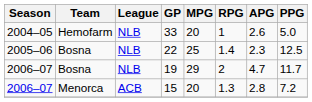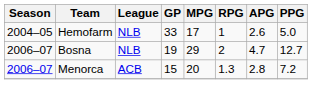 <table class="wikitable">
 <tr>
 <th>Season</th>
 <th>Team</th>
 <th>League</th>
 <th>GP</th>
 <th>MPG</th>
 <th>RPG</th>
 <th>APG</th>
 <th>PPG</th>
 </tr>
 <tr>
 <td>2004–05</td>
 <td>Hemofarm</td>
 <td><a href='#'>NLB</a></td>
 <td>33</td>
-<td>20</td>
+<td>17</td>
 <td>1</td>
 <td>2.6</td>
 <td>5.0</td>
-</tr>
-<tr>
-<td>2005–06</td>
-<td>Bosna</td>
-<td><a href='#'>NLB</a></td>
-<td>22</td>
-<td>25</td>
-<td>1.4</td>
-<td>2.3</td>
-<td>12.5</td>
 </tr>
 <tr>
 <td>2006–07</td>
 <td>Bosna</td>
 <td><a href='#'>NLB</a></td>
 <td>19</td>
 <td>29</td>
 <td>2</td>
 <td>4.7</td>
-<td>11.7</td>
+<td>12.7</td>
 </tr>
 <tr>
 <td><a href='#'>2006–07</a></td>
 <td>Menorca</td>
 <td><a href='#'>ACB</a></td>
 <td>15</td>
 <td>20</td>
 <td>1.3</td>
 <td>2.8</td>
 <td>7.2</td>
 </tr>
 <tr>
 </tr>
 </table>
